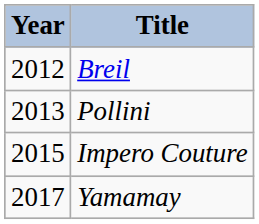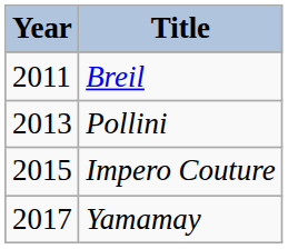 <table class="wikitable">
 <tr>
 <th style="background:#B0C4DE;">Year</th>
 <th style="background:#B0C4DE;">Title</th>
 </tr>
 <tr>
-<td>2012</td>
+<td>2011</td>
 <td><em><a href='#'>Breil</a></em></td>
 </tr>
 <tr>
 <td>2013</td>
 <td><em>Pollini</em></td>
 </tr>
 <tr>
 <td>2015</td>
 <td><em>Impero Couture</em></td>
 </tr>
 <tr>
 <td>2017</td>
 <td><em>Yamamay</em></td>
 </tr>
 </table>
